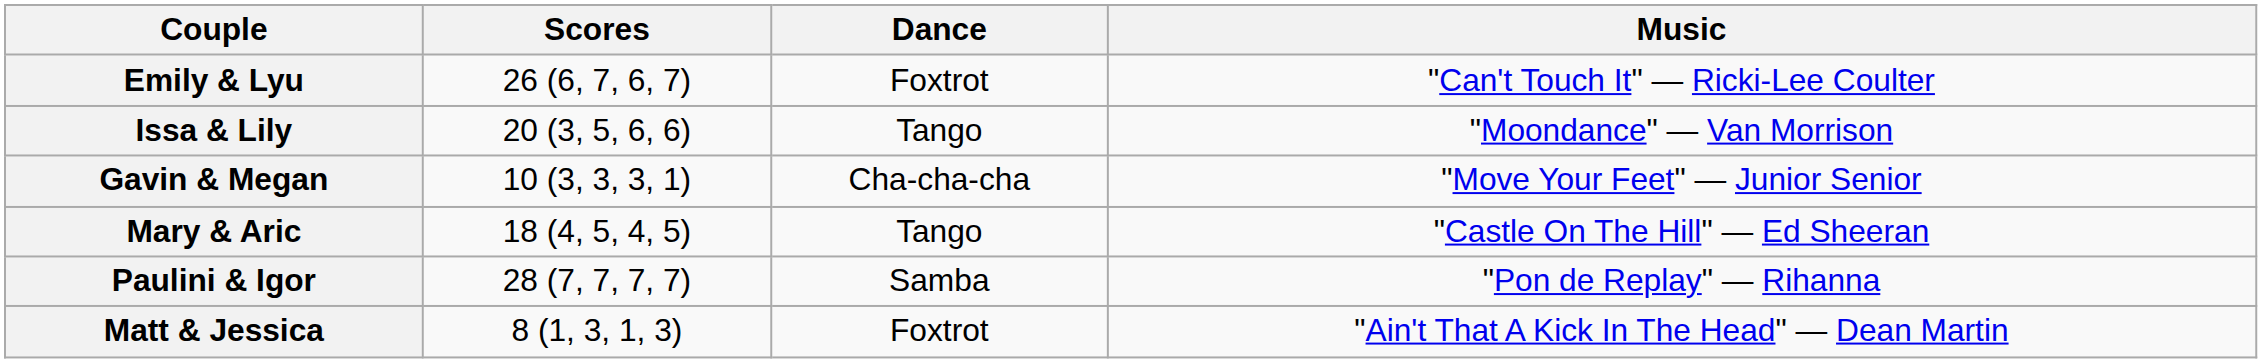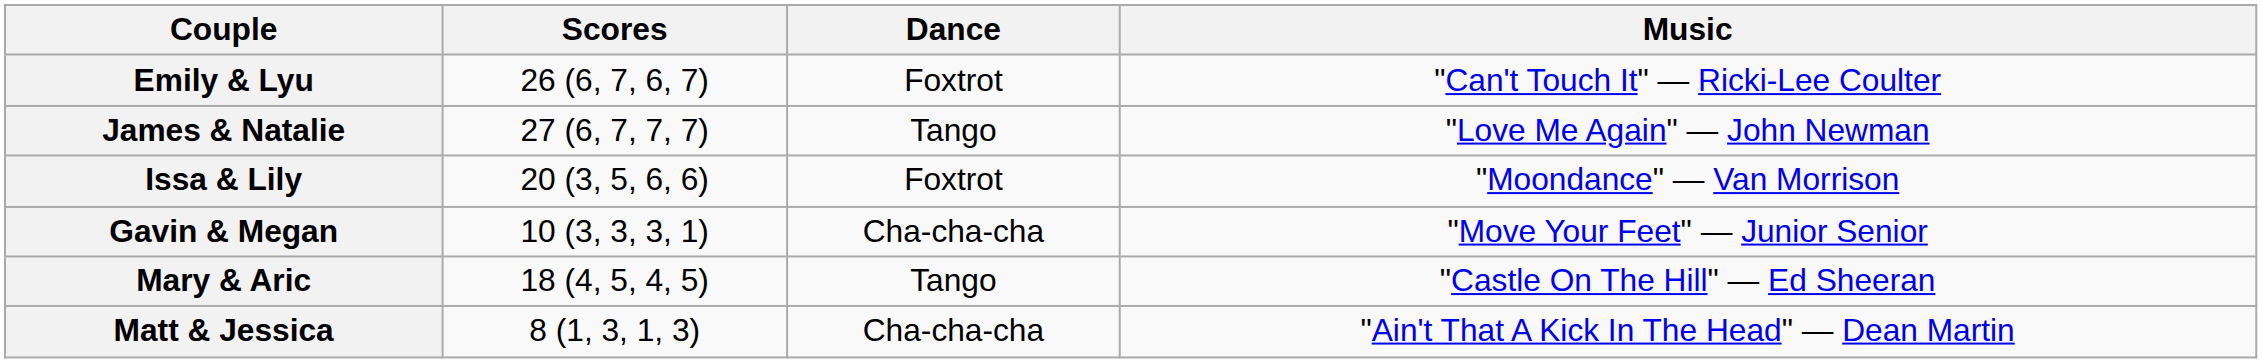 <table class="wikitable sortable" style="text-align:center; width: 90%">
 <tr>
 <th scope="col">Couple</th>
 <th scope="col">Scores</th>
 <th scope="col" class="unsortable">Dance</th>
 <th scope="col" class="unsortable">Music</th>
 </tr>
 <tr>
 <th scope="row">Emily & Lyu</th>
 <td>26 (6, 7, 6, 7)</td>
 <td>Foxtrot</td>
 <td>"<a href='#'>Can't Touch It</a>" — <a href='#'>Ricki-Lee Coulter</a></td>
 </tr>
 <tr>
+<th scope="row">James & Natalie</th>
+<td>27 (6, 7, 7, 7)</td>
+<td>Tango</td>
+<td>"<a href='#'>Love Me Again</a>" — <a href='#'>John Newman</a></td>
+</tr>
+<tr>
 <th scope="row">Issa & Lily</th>
 <td>20 (3, 5, 6, 6)</td>
-<td>Tango</td>
+<td>Foxtrot</td>
 <td>"<a href='#'>Moondance</a>" — <a href='#'>Van Morrison</a></td>
 </tr>
 <tr>
 <th scope="row">Gavin & Megan</th>
 <td>10 (3, 3, 3, 1)</td>
 <td>Cha-cha-cha</td>
 <td>"<a href='#'>Move Your Feet</a>" — <a href='#'>Junior Senior</a></td>
 </tr>
 <tr>
 <th scope="row">Mary & Aric</th>
 <td>18 (4, 5, 4, 5)</td>
 <td>Tango</td>
 <td>"<a href='#'>Castle On The Hill</a>" — <a href='#'>Ed Sheeran</a></td>
 </tr>
 <tr>
-<th scope="row">Paulini & Igor</th>
-<td>28 (7, 7, 7, 7)</td>
-<td>Samba</td>
-<td>"<a href='#'>Pon de Replay</a>" — <a href='#'>Rihanna</a></td>
-</tr>
-<tr>
 <th scope="row">Matt & Jessica</th>
 <td>8 (1, 3, 1, 3)</td>
-<td>Foxtrot</td>
+<td>Cha-cha-cha</td>
 <td>"<a href='#'>Ain't That A Kick In The Head</a>" — <a href='#'>Dean Martin</a></td>
 </tr>
 </table>
